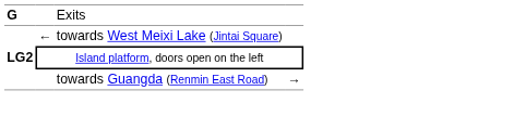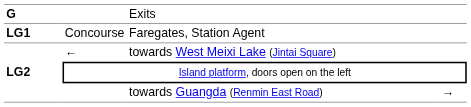 <table table border=0 cellspacing=0 cellpadding=3>
 <tr>
 <td style="border-bottom:solid 1px gray; border-top:solid 1px gray;" valign=top><strong>G</strong></td>
 <td style="border-bottom:solid 1px gray; border-top:solid 1px gray;" valign=top></td>
 <td style="border-bottom:solid 1px gray; border-top:solid 1px gray;" valign=top>Exits</td>
 <td style="border-bottom:solid 1px gray; border-top:solid 1px gray;" valign=top></td>
+</tr>
+<tr>
+<td style="border-bottom:solid 1px gray;" width=70><strong>LG1</strong></td>
+<td style="border-bottom:solid 1px gray;" width=70>Concourse</td>
+<td style="border-bottom:solid 1px gray;" width=400>Faregates, Station Agent</td>
+<td style="border-bottom:solid 1px gray;" width=30></td>
 </tr>
 <tr>
 <td style="border-bottom:solid 1px gray;" rowspan=3><strong>LG2</strong></td>
 <td>←</td>
 <td> towards <a href='#'>West Meixi Lake</a> <small>(<a href='#'>Jintai Square</a>)</small></td>
 <td></td>
 </tr>
 <tr>
 <td style="border-right:solid 2px black;border-left:solid 2px black;border-top:solid 2px black;border-bottom:solid 2px black;text-align:center;" colspan=3><small><a href='#'>Island platform</a>, doors open on the left</small></td>
 </tr>
 <tr>
 <td style="border-bottom:solid 1px gray;"></td>
 <td style="border-bottom:solid 1px gray;"> towards <a href='#'>Guangda</a> <small>(<a href='#'>Renmin East Road</a>)</small></td>
 <td style="border-bottom:solid 1px gray;">→</td>
 </tr>
 <tr>
 </tr>
 </table>
